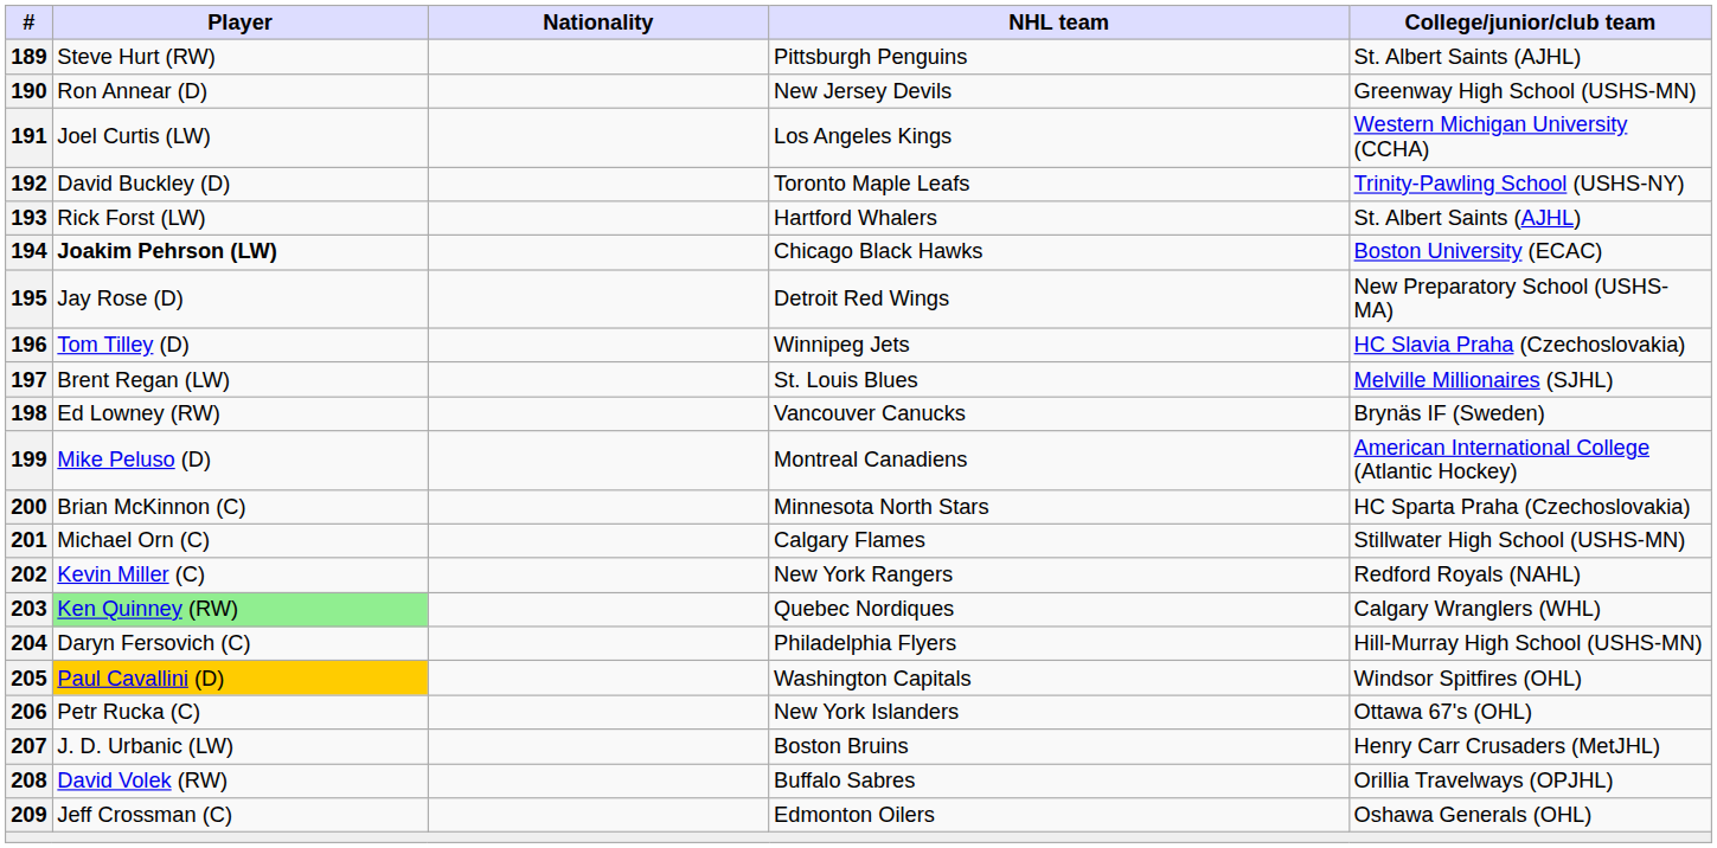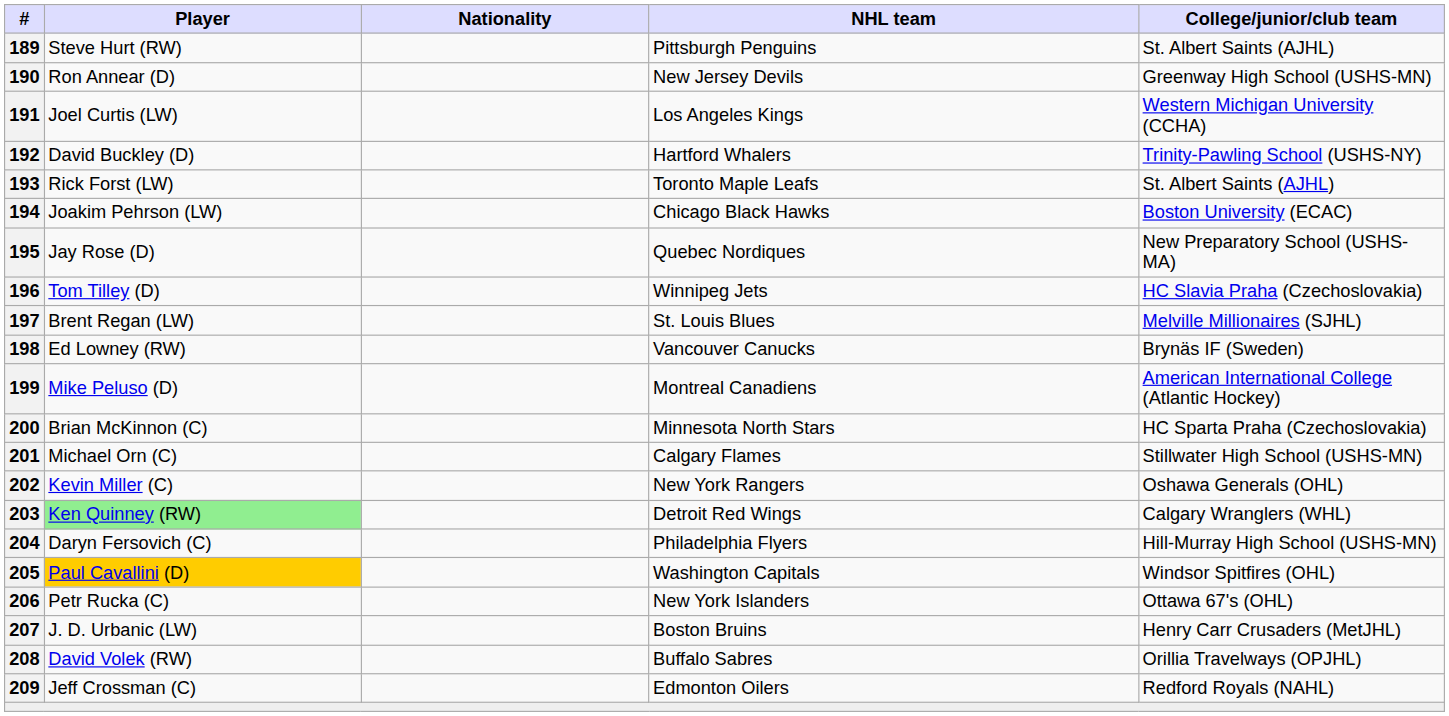 <table class="wikitable" style="width: 100%">
 <tr>
 <th style="background:#ddf; width:2.75%;">#</th>
 <th style="background:#ddf; width:22.0%;">Player</th>
 <th style="background:#ddf; width:20.0%;">Nationality</th>
 <th style="background:#ddf; width:34.0%;">NHL team</th>
 <th style="background:#ddf; width:100.0%;">College/junior/club team</th>
 </tr>
 <tr>
 <th>189</th>
 <td>Steve Hurt (RW)</td>
 <td></td>
 <td>Pittsburgh Penguins</td>
 <td>St. Albert Saints (AJHL)</td>
 </tr>
 <tr>
 <th>190</th>
 <td>Ron Annear (D)</td>
 <td></td>
 <td>New Jersey Devils</td>
 <td>Greenway High School (USHS-MN)</td>
 </tr>
 <tr>
 <th>191</th>
 <td>Joel Curtis (LW)</td>
 <td></td>
 <td>Los Angeles Kings</td>
 <td><a href='#'>Western Michigan University</a> (CCHA)</td>
 </tr>
 <tr>
 <th>192</th>
 <td>David Buckley (D)</td>
 <td></td>
-<td>Toronto Maple Leafs</td>
+<td>Hartford Whalers</td>
 <td><a href='#'>Trinity-Pawling School</a> (USHS-NY)</td>
 </tr>
 <tr>
 <th>193</th>
 <td>Rick Forst (LW)</td>
 <td></td>
-<td>Hartford Whalers</td>
+<td>Toronto Maple Leafs</td>
 <td>St. Albert Saints (<a href='#'>AJHL</a>)</td>
 </tr>
 <tr>
 <th>194</th>
-<td><strong>Joakim Pehrson (LW)</strong></td>
+<td>Joakim Pehrson (LW)</td>
 <td></td>
 <td>Chicago Black Hawks</td>
 <td><a href='#'>Boston University</a> (ECAC)</td>
 </tr>
 <tr>
 <th>195</th>
 <td>Jay Rose (D)</td>
 <td></td>
-<td>Detroit Red Wings</td>
+<td>Quebec Nordiques</td>
 <td>New Preparatory School (USHS-MA)</td>
 </tr>
 <tr>
 <th>196</th>
 <td><a href='#'>Tom Tilley</a> (D)</td>
 <td></td>
 <td>Winnipeg Jets</td>
 <td><a href='#'>HC Slavia Praha</a> (Czechoslovakia)</td>
 </tr>
 <tr>
 <th>197</th>
 <td>Brent Regan (LW)</td>
 <td></td>
 <td>St. Louis Blues</td>
 <td><a href='#'>Melville Millionaires</a> (SJHL)</td>
 </tr>
 <tr>
 <th>198</th>
 <td>Ed Lowney (RW)</td>
 <td></td>
 <td>Vancouver Canucks</td>
 <td>Brynäs IF (Sweden)</td>
 </tr>
 <tr>
 <th>199</th>
 <td><a href='#'>Mike Peluso</a> (D)</td>
 <td></td>
 <td>Montreal Canadiens</td>
 <td><a href='#'>American International College</a> (Atlantic Hockey)</td>
 </tr>
 <tr>
 <th>200</th>
 <td>Brian McKinnon (C)</td>
 <td></td>
 <td>Minnesota North Stars</td>
 <td>HC Sparta Praha (Czechoslovakia)</td>
 </tr>
 <tr>
 <th>201</th>
 <td>Michael Orn (C)</td>
 <td></td>
 <td>Calgary Flames</td>
 <td>Stillwater High School (USHS-MN)</td>
 </tr>
 <tr>
 <th>202</th>
 <td><a href='#'>Kevin Miller</a> (C)</td>
 <td></td>
 <td>New York Rangers</td>
-<td>Redford Royals (NAHL)</td>
+<td>Oshawa Generals (OHL)</td>
 </tr>
 <tr>
 <th>203</th>
 <td style="background: lightgreen;"><a href='#'>Ken Quinney</a> (RW)</td>
 <td></td>
-<td>Quebec Nordiques</td>
+<td>Detroit Red Wings</td>
 <td>Calgary Wranglers (WHL)</td>
 </tr>
 <tr>
 <th>204</th>
 <td>Daryn Fersovich (C)</td>
 <td></td>
 <td>Philadelphia Flyers</td>
 <td>Hill-Murray High School (USHS-MN)</td>
 </tr>
 <tr>
 <th>205</th>
 <td bgcolor="#FFCC00"><a href='#'>Paul Cavallini</a> (D)</td>
 <td></td>
 <td>Washington Capitals</td>
 <td>Windsor Spitfires (OHL)</td>
 </tr>
 <tr>
 <th>206</th>
 <td>Petr Rucka (C)</td>
 <td></td>
 <td>New York Islanders</td>
 <td>Ottawa 67's (OHL)</td>
 </tr>
 <tr>
 <th>207</th>
 <td>J. D. Urbanic (LW)</td>
 <td></td>
 <td>Boston Bruins</td>
 <td>Henry Carr Crusaders (MetJHL)</td>
 </tr>
 <tr>
 <th>208</th>
 <td><a href='#'>David Volek</a> (RW)</td>
 <td></td>
 <td>Buffalo Sabres</td>
 <td>Orillia Travelways (OPJHL)</td>
 </tr>
 <tr>
 <th>209</th>
 <td>Jeff Crossman (C)</td>
 <td></td>
 <td>Edmonton Oilers</td>
-<td>Oshawa Generals (OHL)</td>
+<td>Redford Royals (NAHL)</td>
 </tr>
 <tr>
 <td align=center colspan="6" bgcolor="#efefef"></td>
 </tr>
 </table>
